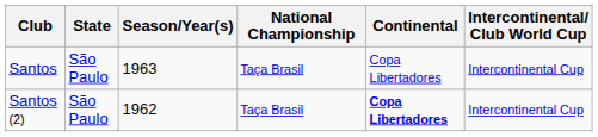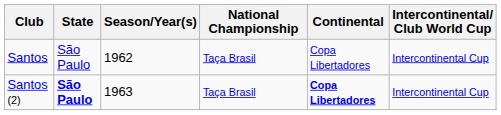 <table class="wikitable sortable">
 <tr>
 <th>Club</th>
 <th>State</th>
 <th>Season/Year(s)</th>
 <th>National Championship</th>
 <th>Continental</th>
 <th>Intercontinental/<br>Club World Cup</th>
 </tr>
 <tr>
 <td><a href='#'>Santos</a></td>
 <td> <a href='#'>São Paulo</a></td>
-<td>1963</td>
+<td>1962</td>
 <td><a href='#'><small>Taça Brasil</small></a></td>
 <td><a href='#'><small>Copa Libertadores</small></a></td>
 <td><a href='#'><small>Intercontinental Cup</small></a></td>
 </tr>
 <tr>
 <td><a href='#'>Santos</a> <small>(2)</small></td>
-<td> <a href='#'>São Paulo</a></td>
-<td>1962</td>
+<td><strong> <a href='#'>São Paulo</a></strong></td>
+<td>1963</td>
 <td><a href='#'><small>Taça Brasil</small></a></td>
 <td><strong><a href='#'><small>Copa Libertadores</small></a></strong></td>
 <td><a href='#'><small>Intercontinental Cup</small></a></td>
 </tr>
 </table>
